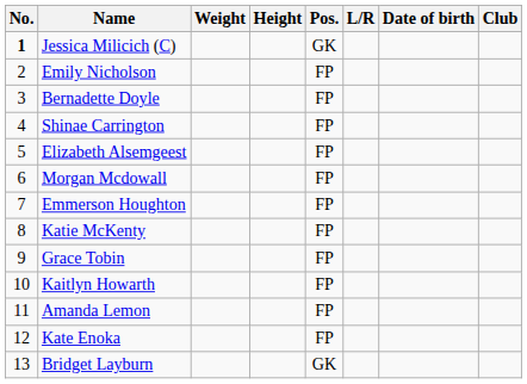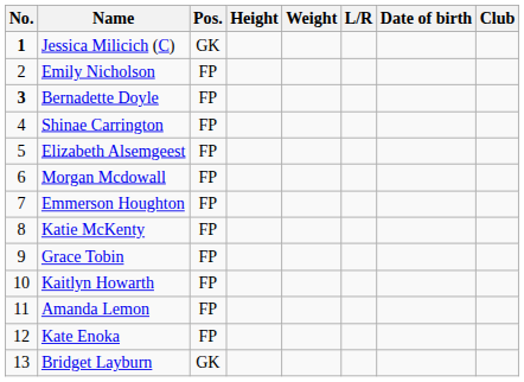 <table class="wikitable sortable" style="text-align:center">
 <tr>
 <th>No.</th>
 <th>Name</th>
+<th>Pos.</th>
+<th>Height</th>
 <th>Weight</th>
-<th>Height</th>
-<th>Pos.</th>
 <th>L/R</th>
 <th>Date of birth</th>
 <th>Club</th>
 </tr>
 <tr>
 <td style="text-align:center;"><strong>1</strong></td>
 <td style="text-align:left;"><a href='#'>Jessica Milicich</a> (<a href='#'>C</a>)</td>
+<td style="text-align:center;">GK</td>
 <td></td>
 <td></td>
-<td style="text-align:center;">GK</td>
 <td></td>
 <td style="text-align:left;"></td>
 <td></td>
 </tr>
 <tr>
 <td style="text-align:center;">2</td>
 <td style="text-align:left;"><a href='#'>Emily Nicholson</a></td>
+<td style="text-align:center;">FP</td>
 <td></td>
 <td></td>
-<td style="text-align:center;">FP</td>
 <td></td>
 <td style="text-align:left;"></td>
 <td></td>
 </tr>
 <tr>
-<td style="text-align:center;">3</td>
+<td style="text-align:center;"><strong>3</strong></td>
 <td style="text-align:left;"><a href='#'>Bernadette Doyle</a></td>
+<td style="text-align:center;">FP</td>
 <td></td>
 <td></td>
-<td style="text-align:center;">FP</td>
 <td></td>
 <td style="text-align:left;"></td>
 <td></td>
 </tr>
 <tr>
 <td style="text-align:center;">4</td>
 <td style="text-align:left;"><a href='#'>Shinae Carrington</a></td>
+<td style="text-align:center;">FP</td>
 <td></td>
 <td></td>
-<td style="text-align:center;">FP</td>
 <td></td>
 <td style="text-align:left;"></td>
 <td></td>
 </tr>
 <tr>
 <td style="text-align:center;">5</td>
 <td style="text-align:left;"><a href='#'>Elizabeth Alsemgeest</a></td>
+<td style="text-align:center;">FP</td>
 <td></td>
 <td></td>
-<td style="text-align:center;">FP</td>
 <td></td>
 <td style="text-align:left;"></td>
 <td></td>
 </tr>
 <tr>
 <td style="text-align:center;">6</td>
 <td style="text-align:left;"><a href='#'>Morgan Mcdowall</a></td>
+<td style="text-align:center;">FP</td>
 <td></td>
 <td></td>
-<td style="text-align:center;">FP</td>
 <td></td>
 <td style="text-align:left;"></td>
 <td></td>
 </tr>
 <tr>
 <td style="text-align:center;">7</td>
 <td style="text-align:left;"><a href='#'>Emmerson Houghton</a></td>
+<td style="text-align:center;">FP</td>
 <td></td>
 <td></td>
-<td style="text-align:center;">FP</td>
 <td></td>
 <td style="text-align:left;"></td>
 <td></td>
 </tr>
 <tr>
 <td style="text-align:center;">8</td>
 <td style="text-align:left;"><a href='#'>Katie McKenty</a></td>
+<td style="text-align:center;">FP</td>
 <td></td>
 <td></td>
-<td style="text-align:center;">FP</td>
 <td></td>
 <td style="text-align:left;"></td>
 <td></td>
 </tr>
 <tr>
 <td style="text-align:center;">9</td>
 <td style="text-align:left;"><a href='#'>Grace Tobin</a></td>
+<td style="text-align:center;">FP</td>
 <td></td>
 <td></td>
-<td style="text-align:center;">FP</td>
 <td></td>
 <td style="text-align:left;"></td>
 <td></td>
 </tr>
 <tr>
 <td style="text-align:center;">10</td>
 <td style="text-align:left;"><a href='#'>Kaitlyn Howarth</a></td>
+<td style="text-align:center;">FP</td>
 <td></td>
 <td></td>
-<td style="text-align:center;">FP</td>
 <td></td>
 <td style="text-align:left;"></td>
 <td></td>
 </tr>
 <tr>
 <td style="text-align:center;">11</td>
 <td style="text-align:left;"><a href='#'>Amanda Lemon</a></td>
+<td style="text-align:center;">FP</td>
 <td></td>
 <td></td>
-<td style="text-align:center;">FP</td>
 <td></td>
 <td style="text-align:left;"></td>
 <td></td>
 </tr>
 <tr>
 <td style="text-align:center;">12</td>
 <td style="text-align:left;"><a href='#'>Kate Enoka</a></td>
+<td style="text-align:center;">FP</td>
 <td></td>
 <td></td>
-<td style="text-align:center;">FP</td>
 <td></td>
 <td style="text-align:left;"></td>
 <td></td>
 </tr>
 <tr>
 <td style="text-align:center;">13</td>
 <td style="text-align:left;"><a href='#'>Bridget Layburn</a></td>
+<td style="text-align:center;">GK</td>
 <td></td>
 <td></td>
-<td style="text-align:center;">GK</td>
 <td></td>
 <td style="text-align:left;"></td>
 <td></td>
 </tr>
 </table>
